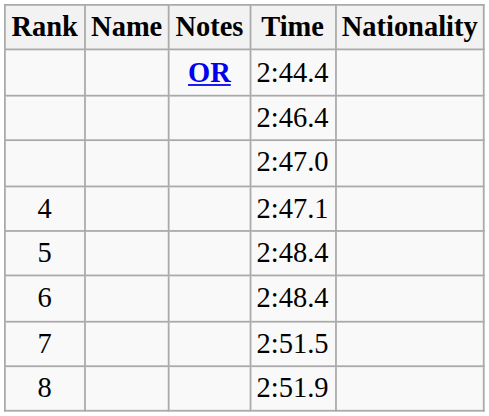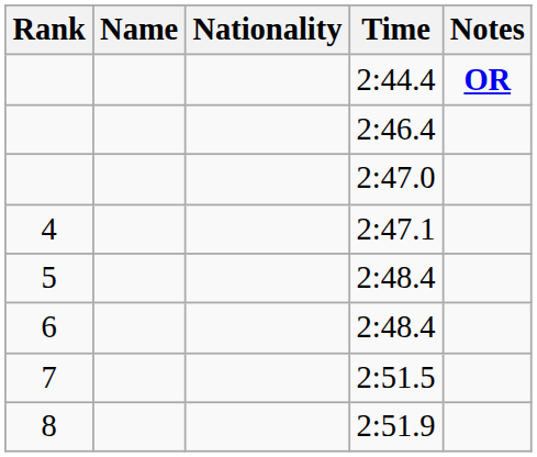 <table class="wikitable sortable" style="text-align:center">
 <tr>
 <th>Rank</th>
 <th>Name</th>
+<th>Nationality</th>
+<th>Time</th>
 <th class="unsortable">Notes</th>
-<th>Time</th>
-<th>Nationality</th>
 </tr>
 <tr>
 <td></td>
 <td align="left"></td>
+<td align="left"></td>
+<td>2:44.4</td>
 <td><strong><a href='#'>OR</a></strong></td>
-<td>2:44.4</td>
-<td align="left"></td>
 </tr>
 <tr>
 <td></td>
 <td align="left"></td>
+<td align="left"></td>
+<td>2:46.4</td>
 <td></td>
-<td>2:46.4</td>
-<td align="left"></td>
 </tr>
 <tr>
 <td></td>
 <td align="left"></td>
+<td align="left"></td>
+<td>2:47.0</td>
 <td></td>
-<td>2:47.0</td>
-<td align="left"></td>
 </tr>
 <tr>
 <td>4</td>
 <td align="left"></td>
+<td align="left"></td>
+<td>2:47.1</td>
 <td></td>
-<td>2:47.1</td>
-<td align="left"></td>
 </tr>
 <tr>
 <td>5</td>
 <td align="left"></td>
+<td align="left"></td>
+<td>2:48.4</td>
 <td></td>
-<td>2:48.4</td>
-<td align="left"></td>
 </tr>
 <tr>
 <td>6</td>
 <td align="left"></td>
+<td align="left"></td>
+<td>2:48.4</td>
 <td></td>
-<td>2:48.4</td>
-<td align="left"></td>
 </tr>
 <tr>
 <td>7</td>
 <td align="left"></td>
+<td align="left"></td>
+<td>2:51.5</td>
 <td></td>
-<td>2:51.5</td>
-<td align="left"></td>
 </tr>
 <tr>
 <td>8</td>
 <td align="left"></td>
+<td align="left"></td>
+<td>2:51.9</td>
 <td></td>
-<td>2:51.9</td>
-<td align="left"></td>
 </tr>
 </table>
